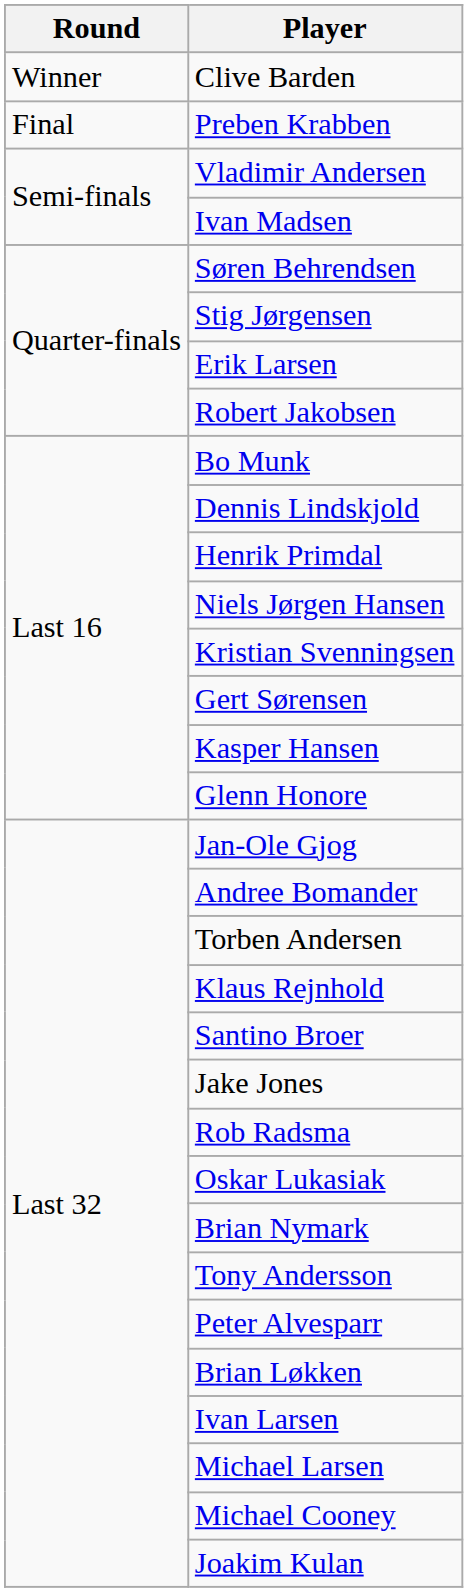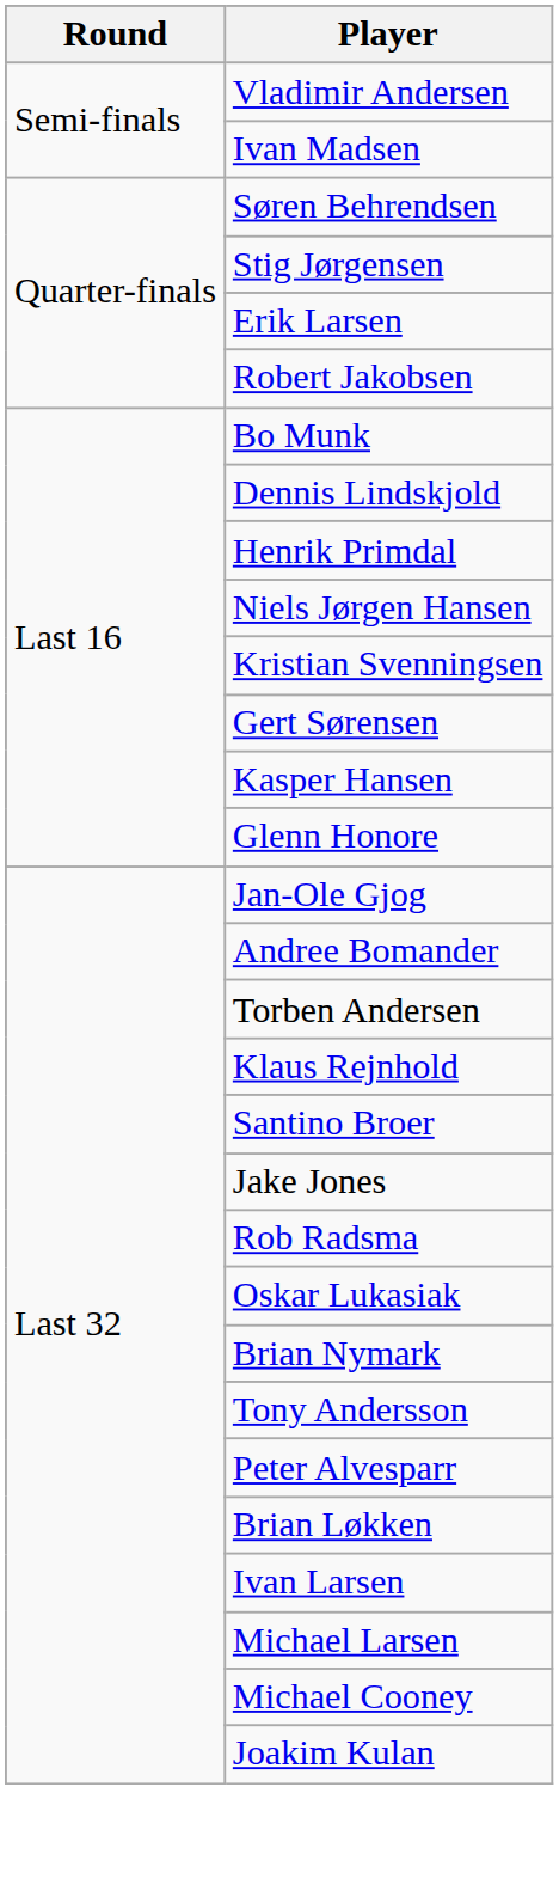 <table class="wikitable">
 <tr>
 <th>Round</th>
 <th>Player</th>
-</tr>
-<tr>
-<td rowspan="1">Winner</td>
-<td> Clive Barden</td>
-</tr>
-<tr>
-<td rowspan="1">Final</td>
-<td> <a href='#'>Preben Krabben</a></td>
 </tr>
 <tr>
 <td rowspan="2">Semi-finals</td>
 <td> <a href='#'>Vladimir Andersen</a></td>
 </tr>
 <tr>
 <td> <a href='#'>Ivan Madsen</a></td>
 </tr>
 <tr>
 <td rowspan="4">Quarter-finals</td>
 <td> <a href='#'>Søren Behrendsen</a></td>
 </tr>
 <tr>
 <td> <a href='#'>Stig Jørgensen</a></td>
 </tr>
 <tr>
 <td> <a href='#'>Erik Larsen</a></td>
 </tr>
 <tr>
 <td> <a href='#'>Robert Jakobsen</a></td>
 </tr>
 <tr>
 <td rowspan="8">Last 16</td>
 <td> <a href='#'>Bo Munk</a></td>
 </tr>
 <tr>
 <td> <a href='#'>Dennis Lindskjold</a></td>
 </tr>
 <tr>
 <td> <a href='#'>Henrik Primdal</a></td>
 </tr>
 <tr>
 <td> <a href='#'>Niels Jørgen Hansen</a></td>
 </tr>
 <tr>
 <td> <a href='#'>Kristian Svenningsen</a></td>
 </tr>
 <tr>
 <td> <a href='#'>Gert Sørensen</a></td>
 </tr>
 <tr>
 <td> <a href='#'>Kasper Hansen</a></td>
 </tr>
 <tr>
 <td> <a href='#'>Glenn Honore</a></td>
 </tr>
 <tr>
 <td rowspan="16">Last 32</td>
 <td> <a href='#'>Jan-Ole Gjog</a></td>
 </tr>
 <tr>
 <td> <a href='#'>Andree Bomander</a></td>
 </tr>
 <tr>
 <td> Torben Andersen</td>
 </tr>
 <tr>
 <td> <a href='#'>Klaus Rejnhold</a></td>
 </tr>
 <tr>
 <td> <a href='#'>Santino Broer</a></td>
 </tr>
 <tr>
 <td> Jake Jones</td>
 </tr>
 <tr>
 <td> <a href='#'>Rob Radsma</a></td>
 </tr>
 <tr>
 <td> <a href='#'>Oskar Lukasiak</a></td>
 </tr>
 <tr>
 <td> <a href='#'>Brian Nymark</a></td>
 </tr>
 <tr>
 <td> <a href='#'>Tony Andersson</a></td>
 </tr>
 <tr>
 <td> <a href='#'>Peter Alvesparr</a></td>
 </tr>
 <tr>
 <td> <a href='#'>Brian Løkken</a></td>
 </tr>
 <tr>
 <td> <a href='#'>Ivan Larsen</a></td>
 </tr>
 <tr>
 <td> <a href='#'>Michael Larsen</a></td>
 </tr>
 <tr>
 <td> <a href='#'>Michael Cooney</a></td>
 </tr>
 <tr>
 <td> <a href='#'>Joakim Kulan</a></td>
 </tr>
 </table>
